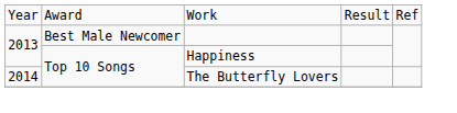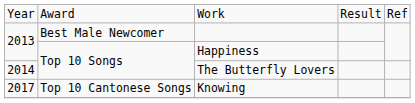 <table class="wikitable">
 <tr>
 <td>Year</td>
 <td>Award</td>
 <td>Work</td>
 <td>Result</td>
 <td>Ref</td>
 </tr>
 <tr>
 <td rowspan="2">2013</td>
 <td>Best Male Newcomer</td>
 <td></td>
 <td></td>
 <td rowspan="2"></td>
 </tr>
 <tr>
 <td rowspan="2">Top 10 Songs</td>
 <td>Happiness</td>
 <td></td>
 </tr>
 <tr>
 <td>2014</td>
 <td>The Butterfly Lovers</td>
 <td></td>
 <td></td>
 </tr>
 <tr>
+<td>2017</td>
+<td>Top 10 Cantonese Songs</td>
+<td>Knowing</td>
+<td></td>
+<td></td>
+</tr>
+<tr>
 </tr>
 </table>
